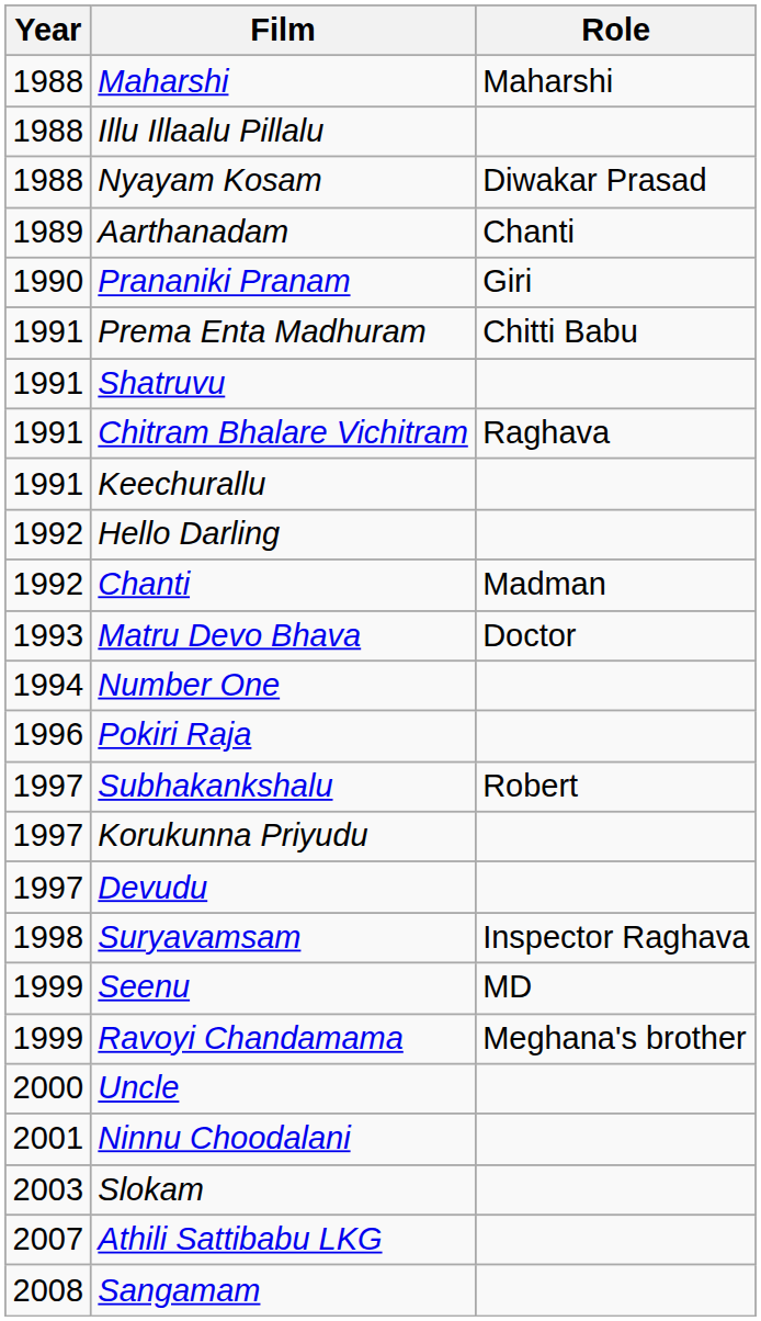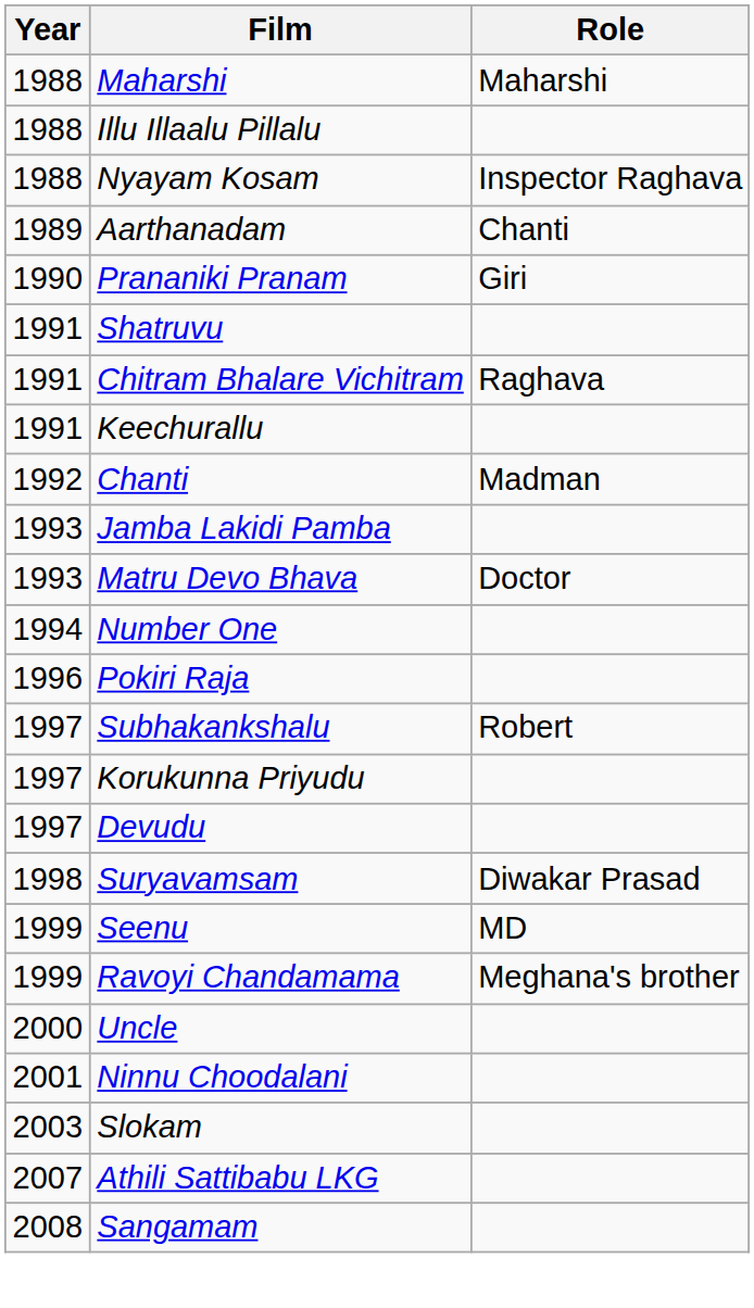 <table class="wikitable sortable">
 <tr>
 <th scope="col">Year</th>
 <th scope="col">Film</th>
 <th scope="col">Role</th>
 </tr>
 <tr>
 <td>1988</td>
 <td><em><a href='#'>Maharshi</a></em></td>
 <td>Maharshi</td>
 </tr>
 <tr>
 <td>1988</td>
 <td><em>Illu Illaalu Pillalu</em></td>
 <td></td>
 </tr>
 <tr>
 <td>1988</td>
 <td><em>Nyayam Kosam</em></td>
-<td>Diwakar Prasad</td>
+<td>Inspector Raghava</td>
 </tr>
 <tr>
 <td>1989</td>
 <td><em>Aarthanadam</em></td>
 <td>Chanti</td>
 </tr>
 <tr>
 <td>1990</td>
 <td><em><a href='#'>Prananiki Pranam</a></em></td>
 <td>Giri</td>
-</tr>
-<tr>
-<td>1991</td>
-<td><em>Prema Enta Madhuram</em></td>
-<td>Chitti Babu</td>
 </tr>
 <tr>
 <td>1991</td>
 <td><em><a href='#'>Shatruvu</a></em></td>
 <td></td>
 </tr>
 <tr>
 <td>1991</td>
 <td><em><a href='#'>Chitram Bhalare Vichitram</a></em></td>
 <td>Raghava</td>
 </tr>
 <tr>
 <td>1991</td>
 <td><em>Keechurallu</em></td>
 <td></td>
 </tr>
 <tr>
 <td>1992</td>
-<td><em>Hello Darling</em></td>
-<td></td>
+<td><em><a href='#'>Chanti</a></em></td>
+<td>Madman</td>
 </tr>
 <tr>
-<td>1992</td>
-<td><em><a href='#'>Chanti</a></em></td>
-<td>Madman</td>
+<td>1993</td>
+<td><em><a href='#'>Jamba Lakidi Pamba</a></em></td>
+<td></td>
 </tr>
 <tr>
 <td>1993</td>
 <td><em><a href='#'>Matru Devo Bhava</a></em></td>
 <td>Doctor</td>
 </tr>
 <tr>
 <td>1994</td>
 <td><em><a href='#'>Number One</a></em></td>
 <td></td>
 </tr>
 <tr>
 <td>1996</td>
 <td><em><a href='#'>Pokiri Raja</a></em></td>
 <td></td>
 </tr>
 <tr>
 <td>1997</td>
 <td><em><a href='#'>Subhakankshalu</a></em></td>
 <td>Robert</td>
 </tr>
 <tr>
 <td>1997</td>
 <td><em>Korukunna Priyudu</em></td>
 <td></td>
 </tr>
 <tr>
 <td>1997</td>
 <td><em><a href='#'>Devudu</a></em></td>
 <td></td>
 </tr>
 <tr>
 <td>1998</td>
 <td><em><a href='#'>Suryavamsam</a></em></td>
-<td>Inspector Raghava</td>
+<td>Diwakar Prasad</td>
 </tr>
 <tr>
 <td>1999</td>
 <td><em><a href='#'>Seenu</a></em></td>
 <td>MD</td>
 </tr>
 <tr>
 <td>1999</td>
 <td><em><a href='#'>Ravoyi Chandamama</a></em></td>
 <td>Meghana's brother</td>
 </tr>
 <tr>
 <td>2000</td>
 <td><em><a href='#'>Uncle</a></em></td>
 <td></td>
 </tr>
 <tr>
 <td>2001</td>
 <td><em><a href='#'>Ninnu Choodalani</a></em></td>
 <td></td>
 </tr>
 <tr>
 <td>2003</td>
 <td><em>Slokam</em></td>
 <td></td>
 </tr>
 <tr>
 <td>2007</td>
 <td><em><a href='#'>Athili Sattibabu LKG</a></em></td>
 <td></td>
 </tr>
 <tr>
 <td>2008</td>
 <td><em><a href='#'>Sangamam</a></em></td>
 <td></td>
 </tr>
 </table>
